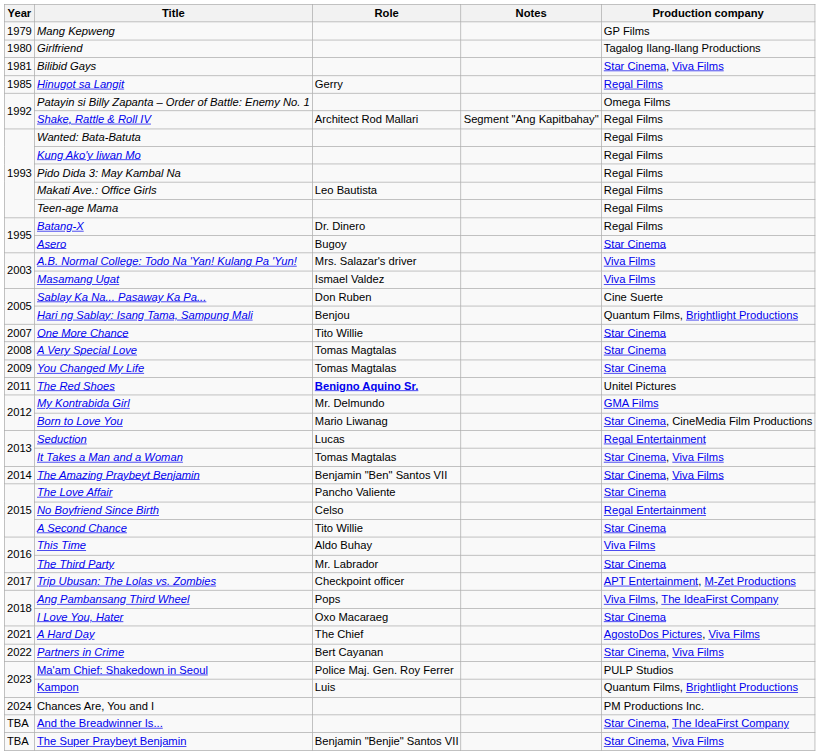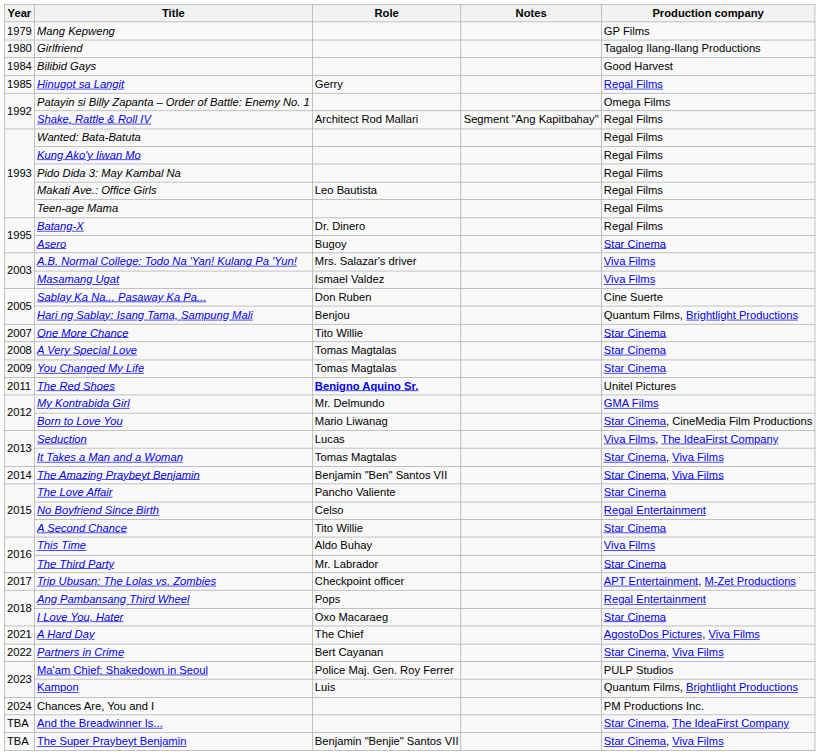 <table class="wikitable sortable">
 <tr>
 <th>Year</th>
 <th>Title</th>
 <th>Role</th>
 <th>Notes</th>
 <th>Production company</th>
 </tr>
 <tr>
 <td>1979</td>
 <td><em>Mang Kepweng</em></td>
 <td></td>
 <td></td>
 <td>GP Films</td>
 </tr>
 <tr>
 <td>1980</td>
 <td><em>Girlfriend</em></td>
 <td></td>
 <td></td>
 <td>Tagalog Ilang-Ilang Productions</td>
 </tr>
 <tr>
-<td>1981</td>
+<td>1984</td>
 <td><em>Bilibid Gays</em></td>
 <td></td>
 <td></td>
-<td><a href='#'>Star Cinema</a>, <a href='#'>Viva Films</a></td>
+<td>Good Harvest</td>
 </tr>
 <tr>
 <td>1985</td>
 <td><em><a href='#'>Hinugot sa Langit</a></em></td>
 <td>Gerry</td>
 <td></td>
 <td><a href='#'>Regal Films</a></td>
 </tr>
 <tr>
 <td rowspan="2">1992</td>
 <td><em>Patayin si Billy Zapanta – Order of Battle: Enemy No. 1</em></td>
 <td></td>
 <td></td>
 <td>Omega Films</td>
 </tr>
 <tr>
 <td><em><a href='#'>Shake, Rattle & Roll IV</a></em></td>
 <td>Architect Rod Mallari</td>
 <td>Segment "Ang Kapitbahay"</td>
 <td>Regal Films</td>
 </tr>
 <tr>
 <td rowspan="5">1993</td>
 <td><em>Wanted: Bata-Batuta</em></td>
 <td></td>
 <td></td>
 <td>Regal Films</td>
 </tr>
 <tr>
 <td><em><a href='#'>Kung Ako'y Iiwan Mo</a></em></td>
 <td></td>
 <td></td>
 <td>Regal Films</td>
 </tr>
 <tr>
 <td><em>Pido Dida 3: May Kambal Na</em></td>
 <td></td>
 <td></td>
 <td>Regal Films</td>
 </tr>
 <tr>
 <td><em>Makati Ave.: Office Girls</em></td>
 <td>Leo Bautista</td>
 <td></td>
 <td>Regal Films</td>
 </tr>
 <tr>
 <td><em>Teen-age Mama</em></td>
 <td></td>
 <td></td>
 <td>Regal Films</td>
 </tr>
 <tr>
 <td rowspan="2">1995</td>
 <td><em><a href='#'>Batang-X</a></em></td>
 <td>Dr. Dinero</td>
 <td></td>
 <td>Regal Films</td>
 </tr>
 <tr>
 <td><em><a href='#'>Asero</a></em></td>
 <td>Bugoy</td>
 <td></td>
 <td><a href='#'>Star Cinema</a></td>
 </tr>
 <tr>
 <td rowspan="2">2003</td>
 <td><em><a href='#'>A.B. Normal College: Todo Na 'Yan! Kulang Pa 'Yun!</a></em></td>
 <td>Mrs. Salazar's driver</td>
 <td></td>
 <td><a href='#'>Viva Films</a></td>
 </tr>
 <tr>
 <td><em><a href='#'>Masamang Ugat</a></em></td>
 <td>Ismael Valdez</td>
 <td></td>
 <td><a href='#'>Viva Films</a></td>
 </tr>
 <tr>
 <td rowspan="2">2005</td>
 <td><em><a href='#'>Sablay Ka Na... Pasaway Ka Pa...</a></em></td>
 <td>Don Ruben</td>
 <td></td>
 <td>Cine Suerte</td>
 </tr>
 <tr>
 <td><em><a href='#'>Hari ng Sablay: Isang Tama, Sampung Mali</a></em></td>
 <td>Benjou</td>
 <td></td>
 <td>Quantum Films, <a href='#'>Brightlight Productions</a></td>
 </tr>
 <tr>
 <td>2007</td>
 <td><em><a href='#'>One More Chance</a></em></td>
 <td>Tito Willie</td>
 <td></td>
 <td><a href='#'>Star Cinema</a></td>
 </tr>
 <tr>
 <td>2008</td>
 <td><em><a href='#'>A Very Special Love</a></em></td>
 <td>Tomas Magtalas</td>
 <td></td>
 <td><a href='#'>Star Cinema</a></td>
 </tr>
 <tr>
 <td>2009</td>
 <td><em><a href='#'>You Changed My Life</a></em></td>
 <td>Tomas Magtalas</td>
 <td></td>
 <td><a href='#'>Star Cinema</a></td>
 </tr>
 <tr>
 <td>2011</td>
 <td><em><a href='#'>The Red Shoes</a></em></td>
 <td><strong><a href='#'>Benigno Aquino Sr.</a></strong></td>
 <td></td>
 <td>Unitel Pictures</td>
 </tr>
 <tr>
 <td rowspan="2">2012</td>
 <td><em><a href='#'>My Kontrabida Girl</a></em></td>
 <td>Mr. Delmundo</td>
 <td></td>
 <td><a href='#'>GMA Films</a></td>
 </tr>
 <tr>
 <td><em><a href='#'>Born to Love You</a></em></td>
 <td>Mario Liwanag</td>
 <td></td>
 <td><a href='#'>Star Cinema</a>, CineMedia Film Productions</td>
 </tr>
 <tr>
 <td rowspan="2">2013</td>
 <td><em><a href='#'>Seduction</a></em></td>
 <td>Lucas</td>
 <td></td>
-<td><a href='#'>Regal Entertainment</a></td>
+<td><a href='#'>Viva Films</a>, <a href='#'>The IdeaFirst Company</a></td>
 </tr>
 <tr>
 <td><em><a href='#'>It Takes a Man and a Woman</a></em></td>
 <td>Tomas Magtalas</td>
 <td></td>
 <td><a href='#'>Star Cinema</a>, <a href='#'>Viva Films</a></td>
 </tr>
 <tr>
 <td>2014</td>
 <td><em><a href='#'>The Amazing Praybeyt Benjamin</a></em></td>
 <td>Benjamin "Ben" Santos VII</td>
 <td></td>
 <td><a href='#'>Star Cinema</a>, <a href='#'>Viva Films</a></td>
 </tr>
 <tr>
 <td rowspan="3">2015</td>
 <td><em><a href='#'>The Love Affair</a></em></td>
 <td>Pancho Valiente</td>
 <td></td>
 <td><a href='#'>Star Cinema</a></td>
 </tr>
 <tr>
 <td><em><a href='#'>No Boyfriend Since Birth</a></em></td>
 <td>Celso</td>
 <td></td>
 <td><a href='#'>Regal Entertainment</a></td>
 </tr>
 <tr>
 <td><em><a href='#'>A Second Chance</a></em></td>
 <td>Tito Willie</td>
 <td></td>
 <td><a href='#'>Star Cinema</a></td>
 </tr>
 <tr>
 <td rowspan="2">2016</td>
 <td><em><a href='#'>This Time</a></em></td>
 <td>Aldo Buhay</td>
 <td></td>
 <td><a href='#'>Viva Films</a></td>
 </tr>
 <tr>
 <td><em><a href='#'>The Third Party</a></em></td>
 <td>Mr. Labrador</td>
 <td></td>
 <td><a href='#'>Star Cinema</a></td>
 </tr>
 <tr>
 <td>2017</td>
 <td><em><a href='#'>Trip Ubusan: The Lolas vs. Zombies</a></em></td>
 <td>Checkpoint officer</td>
 <td></td>
 <td><a href='#'>APT Entertainment</a>, <a href='#'>M-Zet Productions</a></td>
 </tr>
 <tr>
 <td rowspan="2">2018</td>
 <td><em><a href='#'>Ang Pambansang Third Wheel</a></em></td>
 <td>Pops</td>
 <td></td>
-<td><a href='#'>Viva Films</a>, <a href='#'>The IdeaFirst Company</a></td>
+<td><a href='#'>Regal Entertainment</a></td>
 </tr>
 <tr>
 <td><em><a href='#'>I Love You, Hater</a></em></td>
 <td>Oxo Macaraeg</td>
 <td></td>
 <td><a href='#'>Star Cinema</a></td>
 </tr>
 <tr>
 <td>2021</td>
 <td><em><a href='#'>A Hard Day</a></em></td>
 <td>The Chief</td>
 <td></td>
 <td><a href='#'>AgostoDos Pictures</a>, <a href='#'>Viva Films</a></td>
 </tr>
 <tr>
 <td>2022</td>
 <td><em><a href='#'>Partners in Crime</a></td>
 <td>Bert Cayanan</td>
 <td></td>
 <td><a href='#'>Star Cinema</a>, <a href='#'>Viva Films</a></td>
 </tr>
 <tr>
 <td rowspan="2">2023</td>
 <td></em><a href='#'>Ma'am Chief: Shakedown in Seoul</a><em></td>
 <td>Police Maj. Gen. Roy Ferrer</td>
 <td></td>
 <td>PULP Studios</td>
 </tr>
 <tr>
 <td></em><a href='#'>Kampon</a><em></td>
 <td>Luis</td>
 <td></td>
 <td>Quantum Films, <a href='#'>Brightlight Productions</a></td>
 </tr>
 <tr>
 <td>2024</td>
 <td></em>Chances Are, You and I<em></td>
 <td></td>
 <td></td>
 <td>PM Productions Inc.</td>
 </tr>
 <tr>
 <td>TBA</td>
 <td></em><a href='#'>And the Breadwinner Is...</a><em></td>
 <td></td>
 <td></td>
 <td><a href='#'>Star Cinema</a>, <a href='#'>The IdeaFirst Company</a></td>
 </tr>
 <tr>
 <td>TBA</td>
 <td></em><a href='#'>The Super Praybeyt Benjamin</a><em></td>
 <td>Benjamin "Benjie" Santos VII</td>
 <td></td>
 <td><a href='#'>Star Cinema</a>, <a href='#'>Viva Films</a></td>
 </tr>
 </table>
